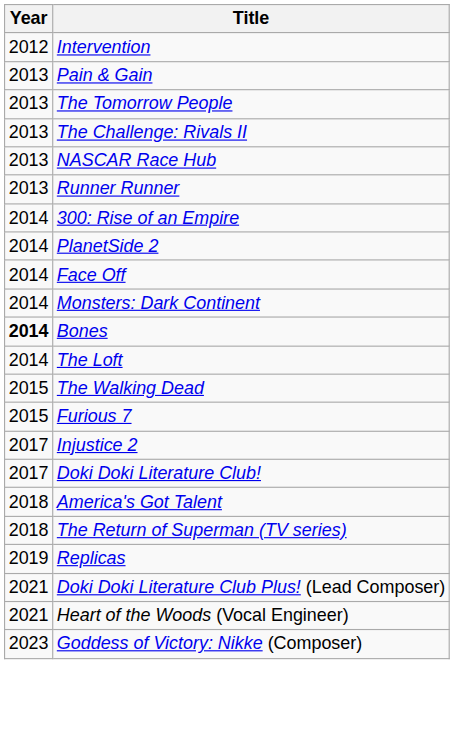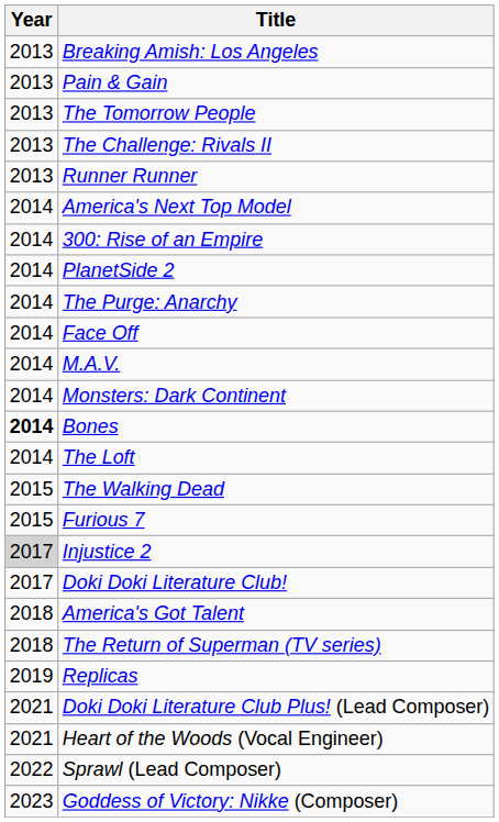 <table class="wikitable">
 <tr>
 <th align="center" width="35">Year</th>
 <th>Title</th>
 </tr>
 <tr>
-<td align="center">2012</td>
-<td><em><a href='#'>Intervention</a></em></td>
+<td align="center">2013</td>
+<td><em><a href='#'>Breaking Amish: Los Angeles</a></em></td>
 </tr>
 <tr>
 <td align="center">2013</td>
 <td><em><a href='#'>Pain & Gain</a></em></td>
 </tr>
 <tr>
 <td align="center">2013</td>
 <td><em><a href='#'>The Tomorrow People</a></em></td>
 </tr>
 <tr>
 <td align="center">2013</td>
 <td><em><a href='#'>The Challenge: Rivals II</a></em></td>
 </tr>
 <tr>
 <td align="center">2013</td>
-<td><em><a href='#'>NASCAR Race Hub</a></em></td>
+<td><em><a href='#'>Runner Runner</a></em></td>
 </tr>
 <tr>
-<td align="center">2013</td>
-<td><em><a href='#'>Runner Runner</a></em></td>
+<td align="center">2014</td>
+<td><em><a href='#'>America's Next Top Model</a></em></td>
 </tr>
 <tr>
 <td align="center">2014</td>
 <td><em><a href='#'>300: Rise of an Empire</a></em></td>
 </tr>
 <tr>
 <td align="center">2014</td>
 <td><em><a href='#'>PlanetSide 2</a></em></td>
 </tr>
 <tr>
 <td align="center">2014</td>
+<td><em><a href='#'>The Purge: Anarchy</a></em></td>
+</tr>
+<tr>
+<td align="center">2014</td>
 <td><em><a href='#'>Face Off</a></em></td>
+</tr>
+<tr>
+<td align="center">2014</td>
+<td><em><a href='#'>M.A.V.</a></em></td>
 </tr>
 <tr>
 <td align="center">2014</td>
 <td><em><a href='#'>Monsters: Dark Continent</a></em></td>
 </tr>
 <tr>
 <td align="center"><strong>2014</strong></td>
 <td><em><a href='#'>Bones</a></em></td>
 </tr>
 <tr>
 <td align="center">2014</td>
 <td><em><a href='#'>The Loft</a></em></td>
 </tr>
 <tr>
 <td align="center">2015</td>
 <td><em><a href='#'>The Walking Dead</a></em></td>
 </tr>
 <tr>
 <td align="center">2015</td>
 <td><em><a href='#'>Furious 7</a></em></td>
 </tr>
 <tr>
-<td align="center">2017</td>
+<td align="center" style="background: lightgrey;">2017</td>
 <td><em><a href='#'>Injustice 2</a></em></td>
 </tr>
 <tr>
 <td align="center">2017</td>
 <td><em><a href='#'>Doki Doki Literature Club!</a></em></td>
 </tr>
 <tr>
 <td align="center">2018</td>
 <td><em><a href='#'>America's Got Talent</a></em></td>
 </tr>
 <tr>
 <td align="center">2018</td>
 <td><em><a href='#'>The Return of Superman (TV series)</a></em></td>
 </tr>
 <tr>
 <td align="center">2019</td>
 <td><em><a href='#'>Replicas</a></em></td>
 </tr>
 <tr>
 <td align="center">2021</td>
 <td><em><a href='#'>Doki Doki Literature Club Plus!</a></em> (Lead Composer)</td>
 </tr>
 <tr>
 <td align="center">2021</td>
 <td><em>Heart of the Woods</em> (Vocal Engineer)</td>
 </tr>
 <tr>
+<td align="center">2022</td>
+<td><em>Sprawl</em> (Lead Composer)</td>
+</tr>
+<tr>
 <td align="center">2023</td>
 <td><em><a href='#'>Goddess of Victory: Nikke</a></em> (Composer)</td>
 </tr>
 </table>
